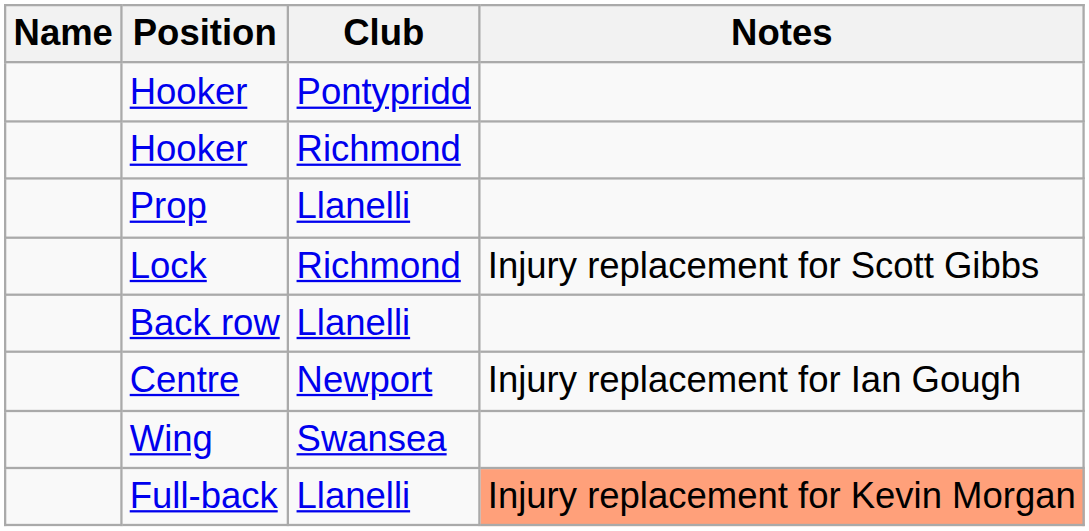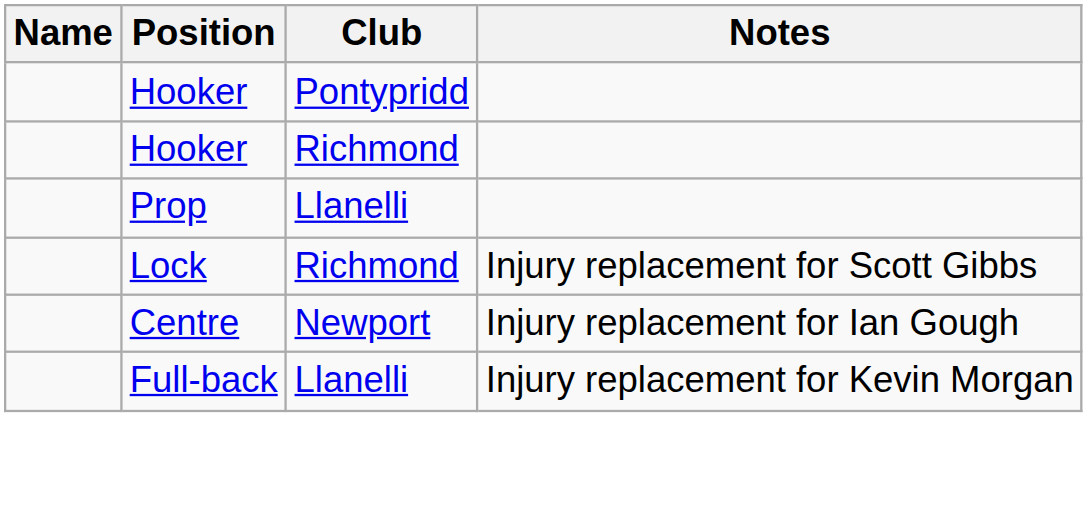 <table class="wikitable">
 <tr>
 <th>Name</th>
 <th>Position</th>
 <th>Club</th>
 <th>Notes</th>
 </tr>
 <tr>
 <td></td>
 <td><a href='#'>Hooker</a></td>
 <td><a href='#'>Pontypridd</a></td>
 <td></td>
 </tr>
 <tr>
 <td></td>
 <td><a href='#'>Hooker</a></td>
 <td><a href='#'>Richmond</a></td>
 <td></td>
 </tr>
 <tr>
 <td></td>
 <td><a href='#'>Prop</a></td>
 <td><a href='#'>Llanelli</a></td>
 <td></td>
 </tr>
 <tr>
 <td></td>
 <td><a href='#'>Lock</a></td>
 <td><a href='#'>Richmond</a></td>
 <td>Injury replacement for Scott Gibbs</td>
 </tr>
 <tr>
 <td></td>
-<td><a href='#'>Back row</a></td>
-<td><a href='#'>Llanelli</a></td>
-<td></td>
-</tr>
-<tr>
-<td></td>
 <td><a href='#'>Centre</a></td>
 <td><a href='#'>Newport</a></td>
 <td>Injury replacement for Ian Gough</td>
 </tr>
 <tr>
 <td></td>
-<td><a href='#'>Wing</a></td>
-<td><a href='#'>Swansea</a></td>
-<td></td>
-</tr>
-<tr>
-<td></td>
 <td><a href='#'>Full-back</a></td>
 <td><a href='#'>Llanelli</a></td>
-<td style="background: lightsalmon;">Injury replacement for Kevin Morgan</td>
+<td>Injury replacement for Kevin Morgan</td>
 </tr>
 </table>
